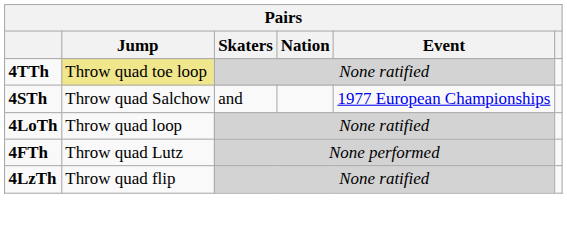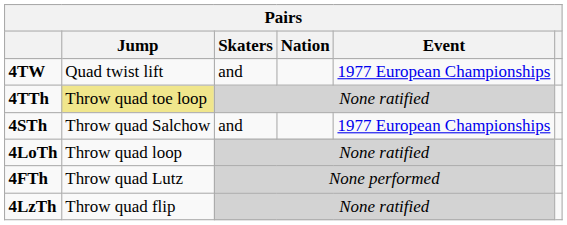 <table class="wikitable unsortable">
 <tr>
 <th scope=col colspan=6>Pairs</th>
 </tr>
 <tr>
 <th scope=col></th>
 <th scope=col>Jump</th>
 <th scope=col>Skaters</th>
 <th scope=col>Nation</th>
 <th scope=col>Event</th>
 <th scope=col class="unsortable"></th>
+</tr>
+<tr>
+<td><strong>4TW</strong></td>
+<td>Quad twist lift</td>
+<td> and </td>
+<td></td>
+<td><a href='#'>1977 European Championships</a></td>
+<td></td>
 </tr>
 <tr>
 <td><strong>4TTh</strong></td>
 <td style="background: khaki;">Throw quad toe loop</td>
 <td colspan="3" style="text-align:center" bgcolor="lightgray"><em>None ratified</em></td>
 <td></td>
 </tr>
 <tr>
 <td><strong>4STh</strong></td>
 <td>Throw quad Salchow</td>
 <td> and </td>
 <td></td>
 <td><a href='#'>1977 European Championships</a></td>
 <td></td>
 </tr>
 <tr>
 <td><strong>4LoTh</strong></td>
 <td>Throw quad loop</td>
 <td colspan="3" style="text-align:center" bgcolor="lightgray"><em>None ratified</em></td>
 <td></td>
 </tr>
 <tr>
 <td><strong>4FTh</strong></td>
 <td>Throw quad Lutz</td>
 <td colspan="3" style="text-align:center" bgcolor="lightgray"><em>None performed</em></td>
 <td></td>
 </tr>
 <tr>
 <td><strong>4LzTh</strong></td>
 <td>Throw quad flip</td>
 <td colspan="3" style="text-align:center" bgcolor="lightgray"><em>None ratified</em></td>
 <td></td>
 </tr>
 </table>
